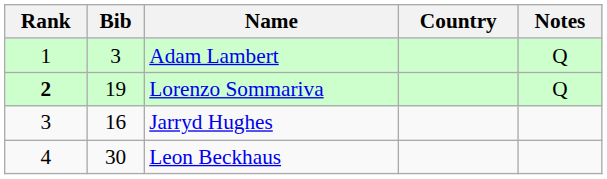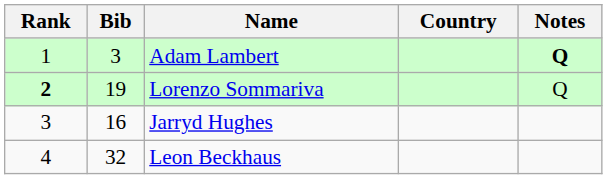 <table class="wikitable" style="text-align:center; width:450px">
 <tr>
 <th>Rank</th>
 <th>Bib</th>
 <th>Name</th>
 <th>Country</th>
 <th>Notes</th>
 </tr>
 <tr bgcolor=ccffcc>
 <td>1</td>
 <td>3</td>
 <td align=left><a href='#'>Adam Lambert</a></td>
 <td align=left></td>
-<td>Q</td>
+<td><strong>Q</strong></td>
 </tr>
 <tr bgcolor=ccffcc>
 <td><strong>2</strong></td>
 <td>19</td>
 <td align=left><a href='#'>Lorenzo Sommariva</a></td>
 <td align=left></td>
 <td>Q</td>
 </tr>
 <tr>
 <td>3</td>
 <td>16</td>
 <td align=left><a href='#'>Jarryd Hughes</a></td>
 <td align=left></td>
 <td></td>
 </tr>
 <tr>
 <td>4</td>
-<td>30</td>
+<td>32</td>
 <td align=left><a href='#'>Leon Beckhaus</a></td>
 <td align=left></td>
 <td></td>
 </tr>
 </table>
